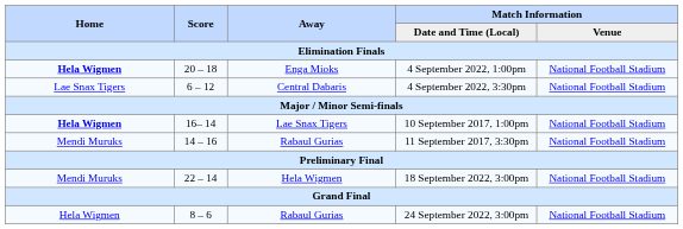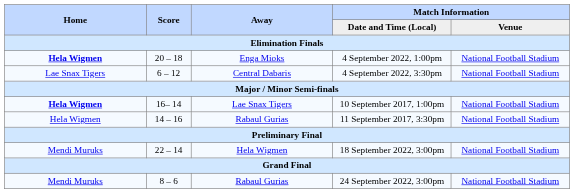 <table border="1" cellpadding="3" cellspacing="0" style="border-collapse:collapse; font-size:90%; text-align:center; width:100%;">
 <tr style="background:#c1d8ff;">
 <th rowspan=2 width=12%>Home</th>
 <th rowspan=2 width=3%>Score</th>
 <th rowspan=2 width=12%>Away</th>
 <th colspan=5>Match Information</th>
 </tr>
 <tr bgcolor=#EFEFEF>
 <th width=10%>Date and Time (Local)</th>
 <th width=10%>Venue</th>
 </tr>
 <tr style="background:#d0e7ff;">
 <td colspan=5><strong>Elimination Finals</strong></td>
 </tr>
 <tr style="background:#f5faff;">
 <td><strong><a href='#'>Hela Wigmen</a></strong></td>
 <td>20 – 18</td>
 <td><a href='#'>Enga Mioks</a></td>
 <td>4 September 2022, 1:00pm</td>
 <td><a href='#'>National Football Stadium</a></td>
 </tr>
 <tr style="background:#f5faff;">
 <td> <a href='#'>Lae Snax Tigers</a></td>
 <td>6 – 12</td>
 <td><a href='#'>Central Dabaris</a></td>
 <td>4 September 2022, 3:30pm</td>
 <td><a href='#'>National Football Stadium</a></td>
 </tr>
 <tr style="background:#d0e7ff;">
 <td colspan=5><strong>Major / Minor Semi-finals</strong></td>
 </tr>
 <tr style="background:#f5faff;">
 <td><strong><a href='#'>Hela Wigmen</a></strong></td>
 <td>16– 14</td>
 <td> <a href='#'>Lae Snax Tigers</a></td>
 <td>10 September 2017, 1:00pm</td>
 <td><a href='#'>National Football Stadium</a></td>
 </tr>
 <tr style="background:#f5faff;">
-<td><a href='#'>Mendi Muruks</a></td>
+<td><a href='#'>Hela Wigmen</a></td>
 <td>14 – 16</td>
 <td><a href='#'>Rabaul Gurias</a></td>
 <td>11 September 2017, 3:30pm</td>
 <td><a href='#'>National Football Stadium</a></td>
 </tr>
 <tr style="background:#d0e7ff;">
 <td colspan=5><strong>Preliminary Final</strong></td>
 </tr>
 <tr style="background:#f5faff;">
 <td><a href='#'>Mendi Muruks</a></td>
 <td>22 – 14</td>
 <td><a href='#'>Hela Wigmen</a></td>
 <td>18 September 2022, 3:00pm</td>
 <td><a href='#'>National Football Stadium</a></td>
 </tr>
 <tr style="background:#d0e7ff;">
 <td colspan=5><strong>Grand Final</strong></td>
 </tr>
 <tr style="background:#f5faff;">
-<td><a href='#'>Hela Wigmen</a></td>
+<td><a href='#'>Mendi Muruks</a></td>
 <td>8 – 6</td>
 <td><a href='#'>Rabaul Gurias</a></td>
 <td>24 September 2022, 3:00pm</td>
 <td><a href='#'>National Football Stadium</a></td>
 </tr>
 </table>
